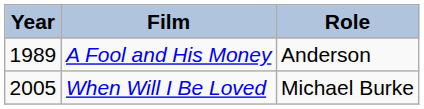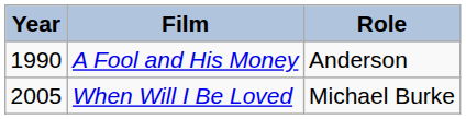 <table class="wikitable" style="font-size:95%;">
 <tr align="center">
 <th style="background:#B0C4DE;">Year</th>
 <th style="background:#B0C4DE;">Film</th>
 <th style="background:#B0C4DE;">Role</th>
 </tr>
 <tr>
-<td>1989</td>
+<td>1990</td>
 <td><em><a href='#'>A Fool and His Money</a></em></td>
 <td>Anderson</td>
 </tr>
 <tr>
 <td>2005</td>
 <td><em><a href='#'>When Will I Be Loved</a></em></td>
 <td>Michael Burke</td>
 </tr>
 </table>
